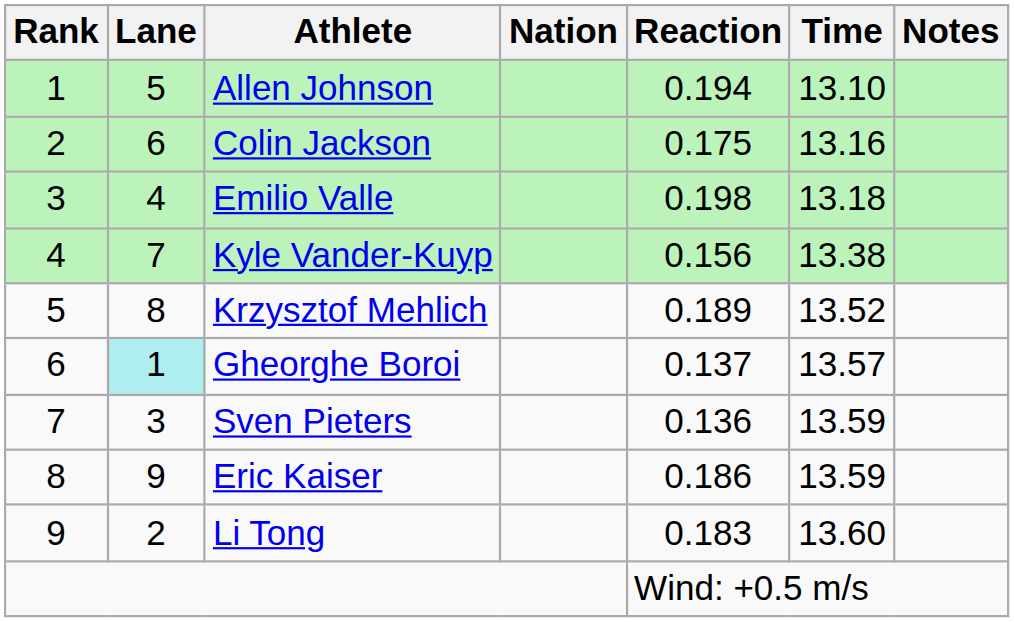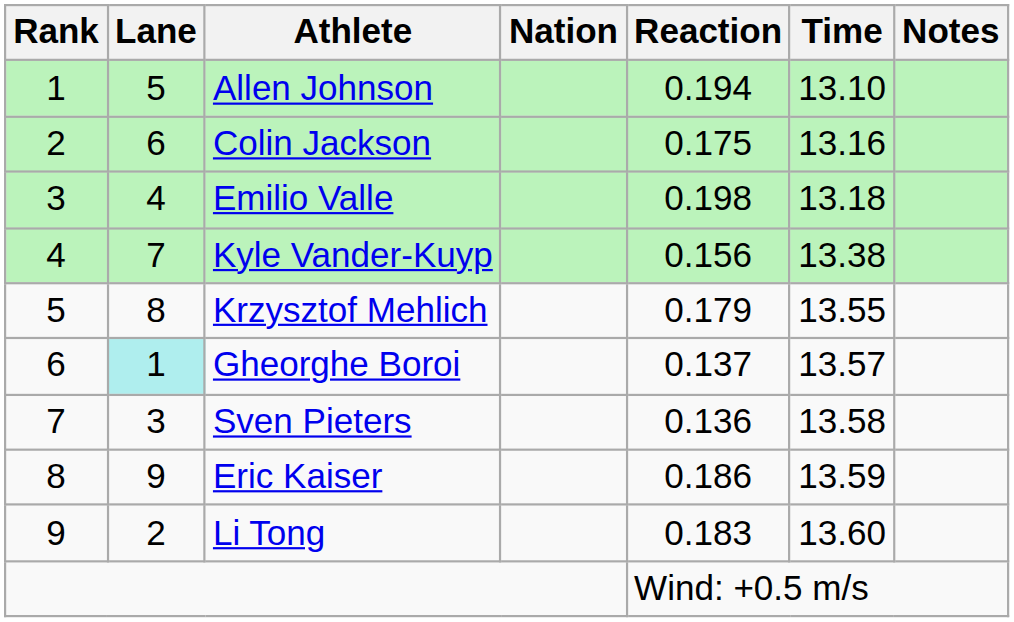 <table class="wikitable sortable" style="text-align:center">
 <tr>
 <th>Rank</th>
 <th>Lane</th>
 <th>Athlete</th>
 <th>Nation</th>
 <th>Reaction</th>
 <th>Time</th>
 <th>Notes</th>
 </tr>
 <tr style="background:#bbf3bb;">
 <td>1</td>
 <td>5</td>
 <td align=left><a href='#'>Allen Johnson</a></td>
 <td align=left></td>
 <td>0.194</td>
 <td>13.10</td>
 <td></td>
 </tr>
 <tr style="background:#bbf3bb;">
 <td>2</td>
 <td>6</td>
 <td align=left><a href='#'>Colin Jackson</a></td>
 <td align=left></td>
 <td>0.175</td>
 <td>13.16</td>
 <td></td>
 </tr>
 <tr style="background:#bbf3bb;">
 <td>3</td>
 <td>4</td>
 <td align=left><a href='#'>Emilio Valle</a></td>
 <td align=left></td>
 <td>0.198</td>
 <td>13.18</td>
 <td></td>
 </tr>
 <tr style="background:#bbf3bb;">
 <td>4</td>
 <td>7</td>
 <td align=left><a href='#'>Kyle Vander-Kuyp</a></td>
 <td align=left></td>
 <td>0.156</td>
 <td>13.38</td>
 <td></td>
 </tr>
 <tr>
 <td>5</td>
 <td>8</td>
 <td align=left><a href='#'>Krzysztof Mehlich</a></td>
 <td align=left></td>
-<td>0.189</td>
-<td>13.52</td>
+<td>0.179</td>
+<td>13.55</td>
 <td></td>
 </tr>
 <tr>
 <td>6</td>
 <td style="background: paleturquoise;">1</td>
 <td align=left><a href='#'>Gheorghe Boroi</a></td>
 <td align=left></td>
 <td>0.137</td>
 <td>13.57</td>
 <td></td>
 </tr>
 <tr>
 <td>7</td>
 <td>3</td>
 <td align=left><a href='#'>Sven Pieters</a></td>
 <td align=left></td>
 <td>0.136</td>
-<td>13.59</td>
+<td>13.58</td>
 <td></td>
 </tr>
 <tr>
 <td>8</td>
 <td>9</td>
 <td align=left><a href='#'>Eric Kaiser</a></td>
 <td align=left></td>
 <td>0.186</td>
 <td>13.59</td>
 <td></td>
 </tr>
 <tr>
 <td>9</td>
 <td>2</td>
 <td align=left><a href='#'>Li Tong</a></td>
 <td align=left></td>
 <td>0.183</td>
 <td>13.60</td>
 <td></td>
 </tr>
 <tr class="sortbottom">
 <td colspan=4></td>
 <td colspan="3" style="text-align:left;">Wind: +0.5 m/s</td>
 </tr>
 </table>
